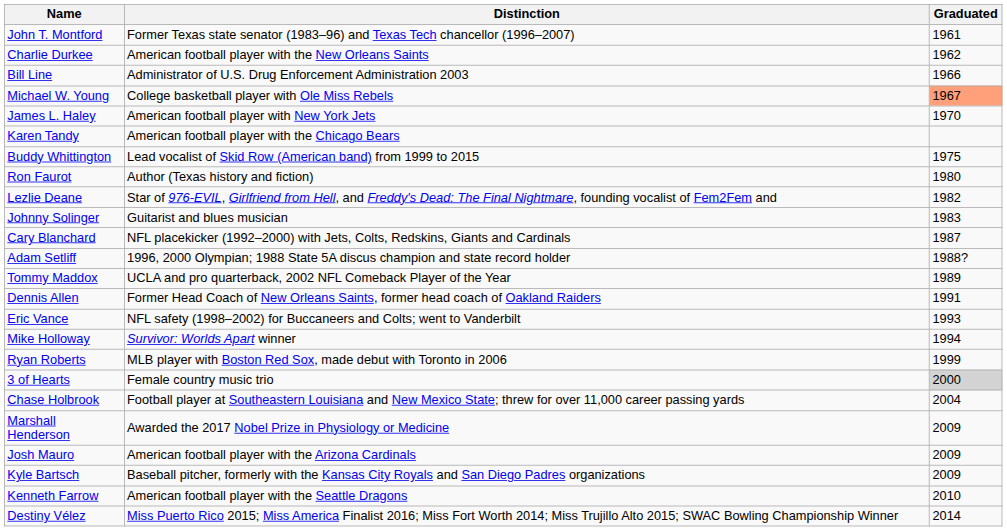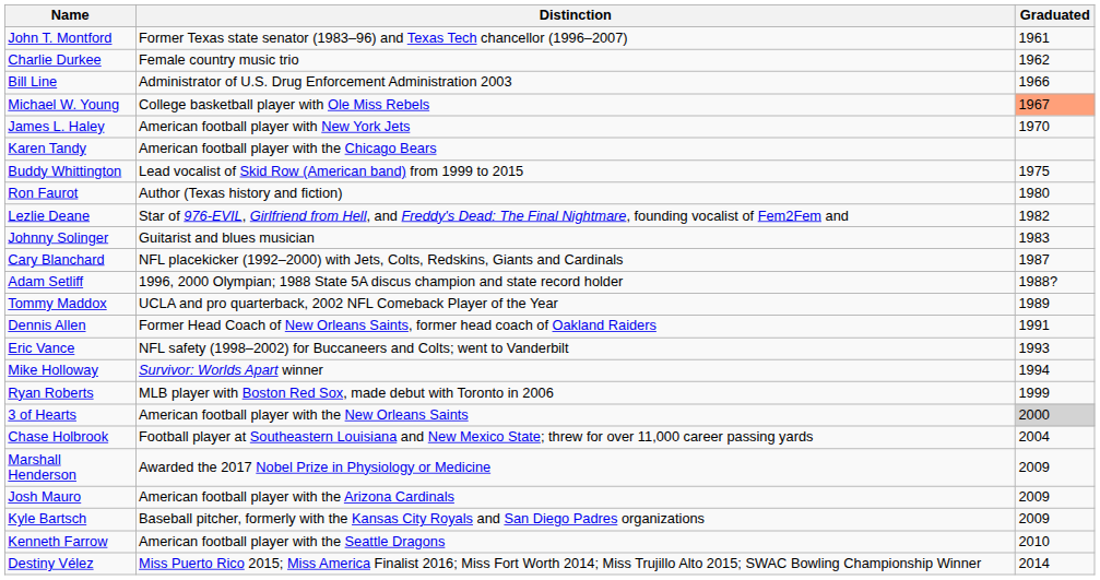 <table class="wikitable sortable">
 <tr>
 <th width=12%>Name</th>
 <th>Distinction</th>
 <th>Graduated</th>
 </tr>
 <tr>
 <td><a href='#'>John T. Montford</a></td>
 <td>Former Texas state senator (1983–96) and <a href='#'>Texas Tech</a> chancellor (1996–2007)</td>
 <td>1961</td>
 </tr>
 <tr>
 <td><a href='#'>Charlie Durkee</a></td>
-<td>American football player with the <a href='#'>New Orleans Saints</a></td>
+<td>Female country music trio</td>
 <td> 1962</td>
 </tr>
 <tr>
 <td><a href='#'>Bill Line</a></td>
 <td>Administrator of U.S. Drug Enforcement Administration 2003 </td>
 <td> 1966</td>
 </tr>
 <tr>
 <td><a href='#'>Michael W. Young</a></td>
 <td>College basketball player with <a href='#'>Ole Miss Rebels</a></td>
 <td style="background: lightsalmon;">1967</td>
 </tr>
 <tr>
 <td><a href='#'>James L. Haley</a></td>
 <td>American football player with <a href='#'>New York Jets</a></td>
 <td>1970</td>
 </tr>
 <tr>
 <td><a href='#'>Karen Tandy</a></td>
 <td>American football player with the <a href='#'>Chicago Bears</a></td>
 <td></td>
 </tr>
 <tr>
 <td><a href='#'>Buddy Whittington</a></td>
 <td>Lead vocalist of <a href='#'>Skid Row (American band)</a> from 1999 to 2015</td>
 <td>1975</td>
 </tr>
 <tr>
 <td><a href='#'>Ron Faurot</a></td>
 <td>Author (Texas history and fiction)</td>
 <td> 1980</td>
 </tr>
 <tr>
 <td><a href='#'>Lezlie Deane</a></td>
 <td>Star of <em><a href='#'>976-EVIL</a></em>, <em><a href='#'>Girlfriend from Hell</a></em>, and <em><a href='#'>Freddy's Dead: The Final Nightmare</a></em>, founding vocalist of <a href='#'>Fem2Fem</a> and </td>
 <td>1982</td>
 </tr>
 <tr>
 <td><a href='#'>Johnny Solinger</a></td>
 <td>Guitarist and blues musician</td>
 <td>1983</td>
 </tr>
 <tr>
 <td><a href='#'>Cary Blanchard</a></td>
 <td>NFL placekicker (1992–2000) with Jets, Colts, Redskins, Giants and Cardinals</td>
 <td>1987</td>
 </tr>
 <tr>
 <td><a href='#'>Adam Setliff</a></td>
 <td>1996, 2000 Olympian; 1988 State 5A discus champion and state record holder</td>
 <td>1988?</td>
 </tr>
 <tr>
 <td><a href='#'>Tommy Maddox</a></td>
 <td>UCLA and pro quarterback, 2002 NFL Comeback Player of the Year</td>
 <td>1989</td>
 </tr>
 <tr>
 <td><a href='#'>Dennis Allen</a></td>
 <td>Former Head Coach of <a href='#'>New Orleans Saints</a>, former head coach of <a href='#'>Oakland Raiders</a></td>
 <td>1991</td>
 </tr>
 <tr>
 <td><a href='#'>Eric Vance</a></td>
 <td>NFL safety (1998–2002) for Buccaneers and Colts; went to Vanderbilt</td>
 <td>1993</td>
 </tr>
 <tr>
 <td><a href='#'>Mike Holloway</a></td>
 <td><em><a href='#'>Survivor: Worlds Apart</a></em> winner</td>
 <td>1994</td>
 </tr>
 <tr>
 <td><a href='#'>Ryan Roberts</a></td>
 <td>MLB player with <a href='#'>Boston Red Sox</a>, made debut with Toronto in 2006</td>
 <td>1999</td>
 </tr>
 <tr>
 <td><a href='#'>3 of Hearts</a></td>
-<td>Female country music trio</td>
+<td>American football player with the <a href='#'>New Orleans Saints</a></td>
 <td style="background: lightgrey;">2000</td>
 </tr>
 <tr>
 <td><a href='#'>Chase Holbrook</a></td>
 <td>Football player at <a href='#'>Southeastern Louisiana</a> and <a href='#'>New Mexico State</a>; threw for over 11,000 career passing yards</td>
 <td>2004</td>
 </tr>
 <tr>
 <td><a href='#'>Marshall Henderson</a></td>
 <td>Awarded the 2017 <a href='#'>Nobel Prize in Physiology or Medicine</a></td>
 <td>2009</td>
 </tr>
 <tr>
 <td><a href='#'>Josh Mauro</a></td>
 <td>American football player with the <a href='#'>Arizona Cardinals</a></td>
 <td> 2009</td>
 </tr>
 <tr>
 <td><a href='#'>Kyle Bartsch</a></td>
 <td>Baseball pitcher, formerly with the <a href='#'>Kansas City Royals</a> and <a href='#'>San Diego Padres</a> organizations</td>
 <td> 2009</td>
 </tr>
 <tr>
 <td><a href='#'>Kenneth Farrow</a></td>
 <td>American football player with the <a href='#'>Seattle Dragons</a></td>
 <td>2010</td>
 </tr>
 <tr>
 <td><a href='#'>Destiny Vélez</a></td>
 <td><a href='#'>Miss Puerto Rico</a> 2015; <a href='#'>Miss America</a> Finalist 2016; Miss Fort Worth 2014; Miss Trujillo Alto 2015; SWAC Bowling Championship Winner</td>
 <td>2014</td>
 </tr>
 </table>
